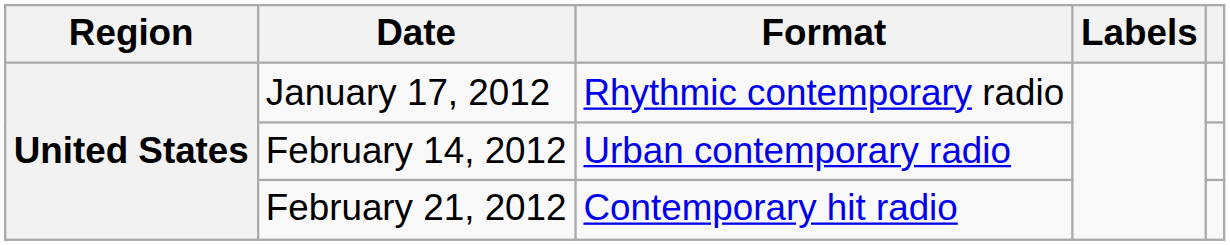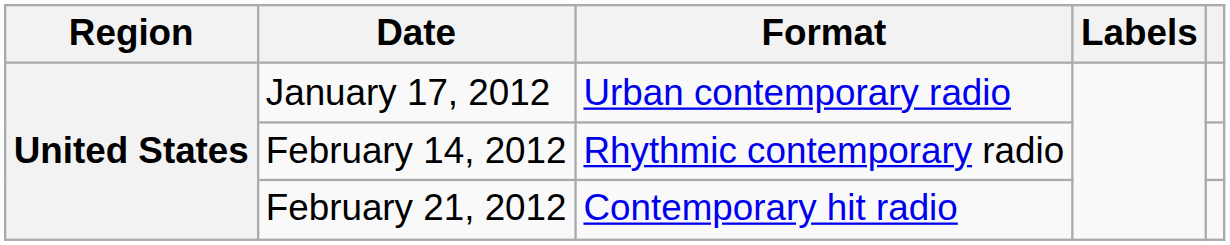 <table class="wikitable plainrowheaders">
 <tr>
 <th scope="col">Region</th>
 <th scope="col">Date</th>
 <th scope="col">Format</th>
 <th scope="col">Labels</th>
 <th scope="col"></th>
 </tr>
 <tr>
 <th rowspan="3" scope="row">United States</th>
 <td>January 17, 2012</td>
-<td><a href='#'>Rhythmic contemporary</a> radio</td>
+<td><a href='#'>Urban contemporary radio</a></td>
 <td rowspan="3"></td>
 <td align="center"></td>
 </tr>
 <tr>
 <td>February 14, 2012</td>
-<td><a href='#'>Urban contemporary radio</a></td>
+<td><a href='#'>Rhythmic contemporary</a> radio</td>
 <td align="center"></td>
 </tr>
 <tr>
 <td>February 21, 2012</td>
 <td><a href='#'>Contemporary hit radio</a></td>
 <td align="center"></td>
 </tr>
 </table>
